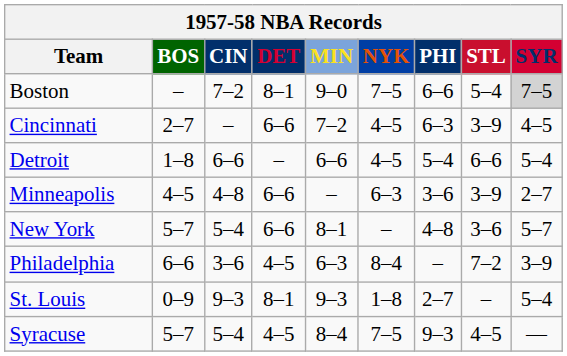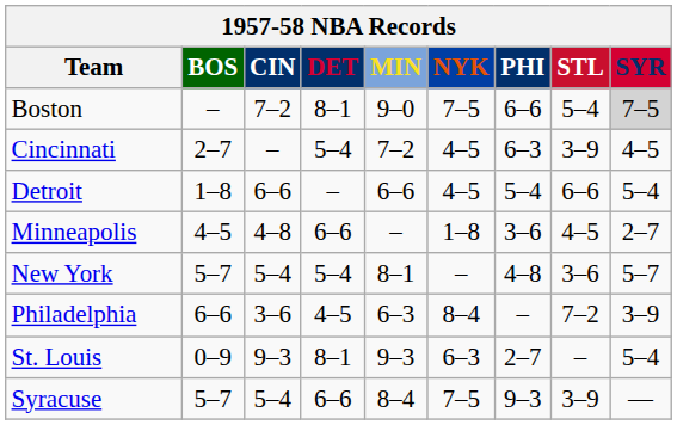 <table class="wikitable" style="font-size:95%; text-align:center;">
 <tr>
 <th colspan=9>1957-58 NBA Records</th>
 </tr>
 <tr>
 <th width=100>Team</th>
 <th style="background:#006400;color:#FFFFFF;width=35">BOS</th>
 <th style="background:#012F6B;color:#FFFFFF;width=35">CIN</th>
 <th style="background:#012F6B;color:#D40032;width=35">DET</th>
 <th style="background:#7BA4DB;color:#FBE122;width=35">MIN</th>
 <th style="background:#003EA4;color:#E45206;width=35">NYK</th>
 <th style="background:#012F6B;color:#FFFFFF;width=35">PHI</th>
 <th style="background:#C90F2E;color:#FFFFFF;width=35">STL</th>
 <th style="background:#D40032;color:#022E6B;width=35">SYR</th>
 </tr>
 <tr>
 <td style="text-align:left;">Boston</td>
 <td>–</td>
 <td>7–2</td>
 <td>8–1</td>
 <td>9–0</td>
 <td>7–5</td>
 <td>6–6</td>
 <td>5–4</td>
 <td style="background: lightgrey;">7–5</td>
 </tr>
 <tr>
 <td style="text-align:left;"><a href='#'>Cincinnati</a></td>
 <td>2–7</td>
 <td>–</td>
-<td>6–6</td>
+<td>5–4</td>
 <td>7–2</td>
 <td>4–5</td>
 <td>6–3</td>
 <td>3–9</td>
 <td>4–5</td>
 </tr>
 <tr>
 <td style="text-align:left;"><a href='#'>Detroit</a></td>
 <td>1–8</td>
 <td>6–6</td>
 <td>–</td>
 <td>6–6</td>
 <td>4–5</td>
 <td>5–4</td>
 <td>6–6</td>
 <td>5–4</td>
 </tr>
 <tr>
 <td style="text-align:left;"><a href='#'>Minneapolis</a></td>
 <td>4–5</td>
 <td>4–8</td>
 <td>6–6</td>
 <td>–</td>
-<td>6–3</td>
+<td>1–8</td>
 <td>3–6</td>
-<td>3–9</td>
+<td>4–5</td>
 <td>2–7</td>
 </tr>
 <tr>
 <td style="text-align:left;"><a href='#'>New York</a></td>
 <td>5–7</td>
 <td>5–4</td>
-<td>6–6</td>
+<td>5–4</td>
 <td>8–1</td>
 <td>–</td>
 <td>4–8</td>
 <td>3–6</td>
 <td>5–7</td>
 </tr>
 <tr>
 <td style="text-align:left;"><a href='#'>Philadelphia</a></td>
 <td>6–6</td>
 <td>3–6</td>
 <td>4–5</td>
 <td>6–3</td>
 <td>8–4</td>
 <td>–</td>
 <td>7–2</td>
 <td>3–9</td>
 </tr>
 <tr>
 <td style="text-align:left;"><a href='#'>St. Louis</a></td>
 <td>0–9</td>
 <td>9–3</td>
 <td>8–1</td>
 <td>9–3</td>
-<td>1–8</td>
+<td>6–3</td>
 <td>2–7</td>
 <td>–</td>
 <td>5–4</td>
 </tr>
 <tr>
 <td style="text-align:left;"><a href='#'>Syracuse</a></td>
 <td>5–7</td>
 <td>5–4</td>
-<td>4–5</td>
+<td>6–6</td>
 <td>8–4</td>
 <td>7–5</td>
 <td>9–3</td>
-<td>4–5</td>
+<td>3–9</td>
 <td>—</td>
 </tr>
 </table>
